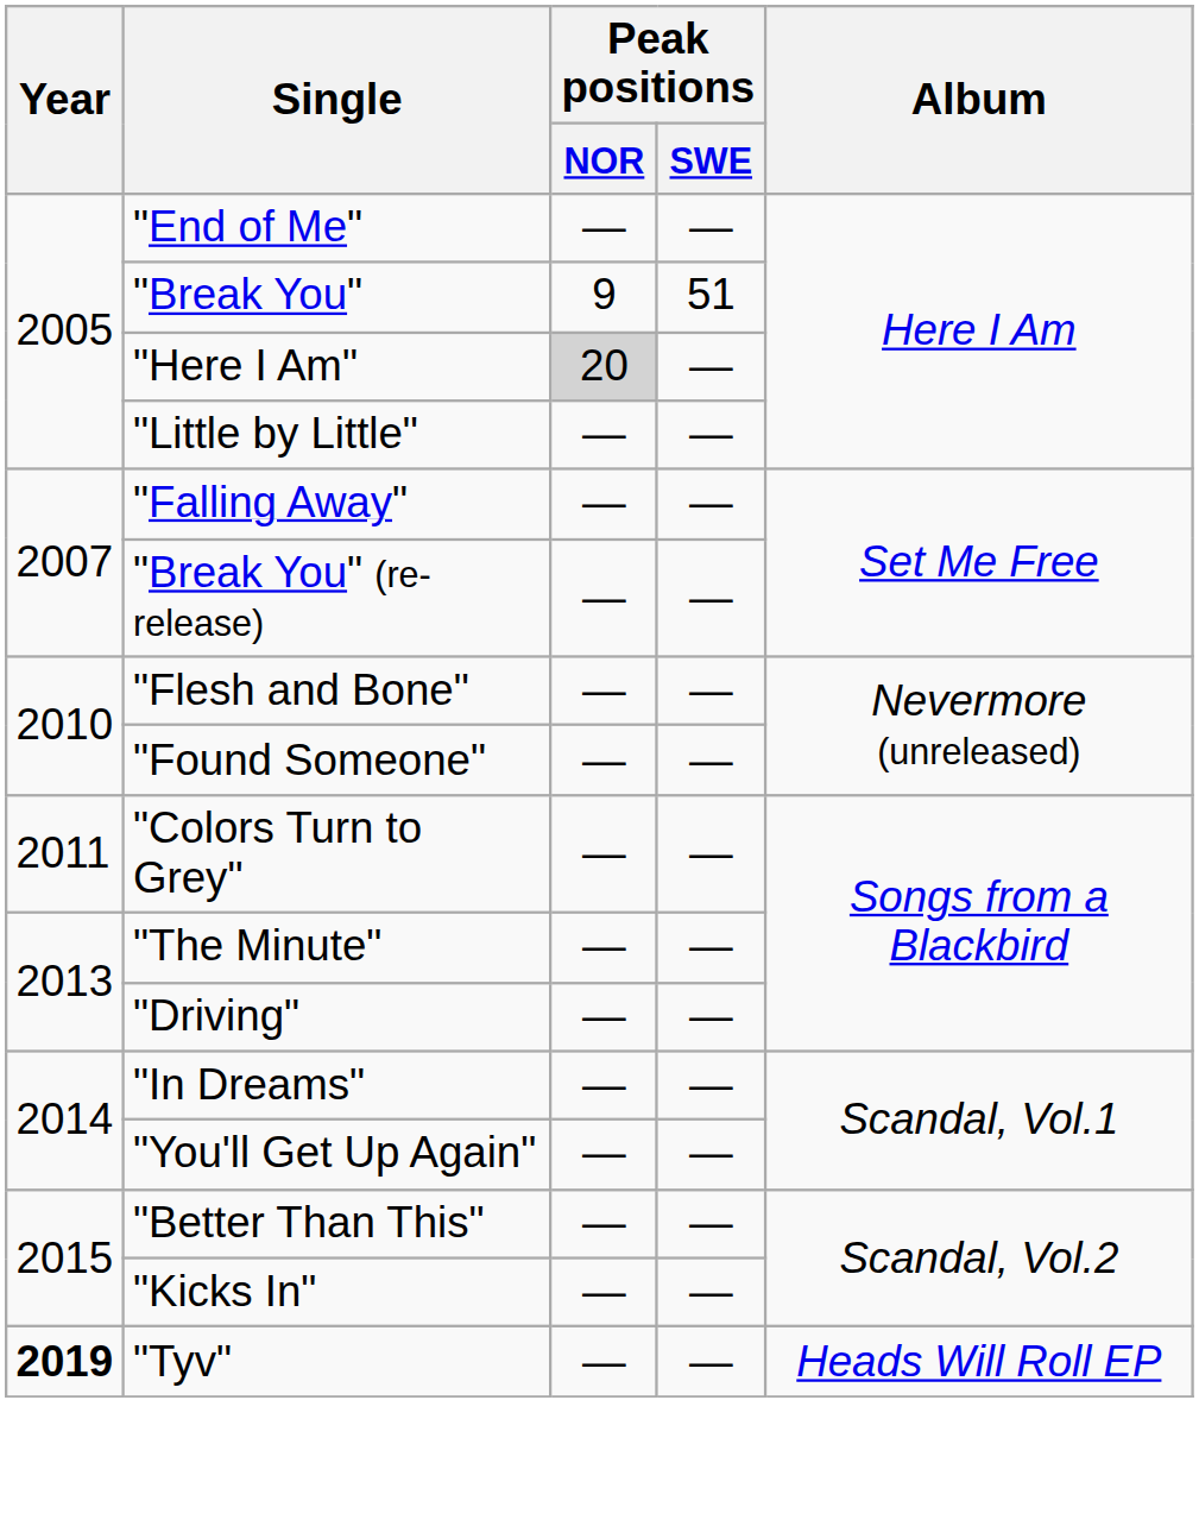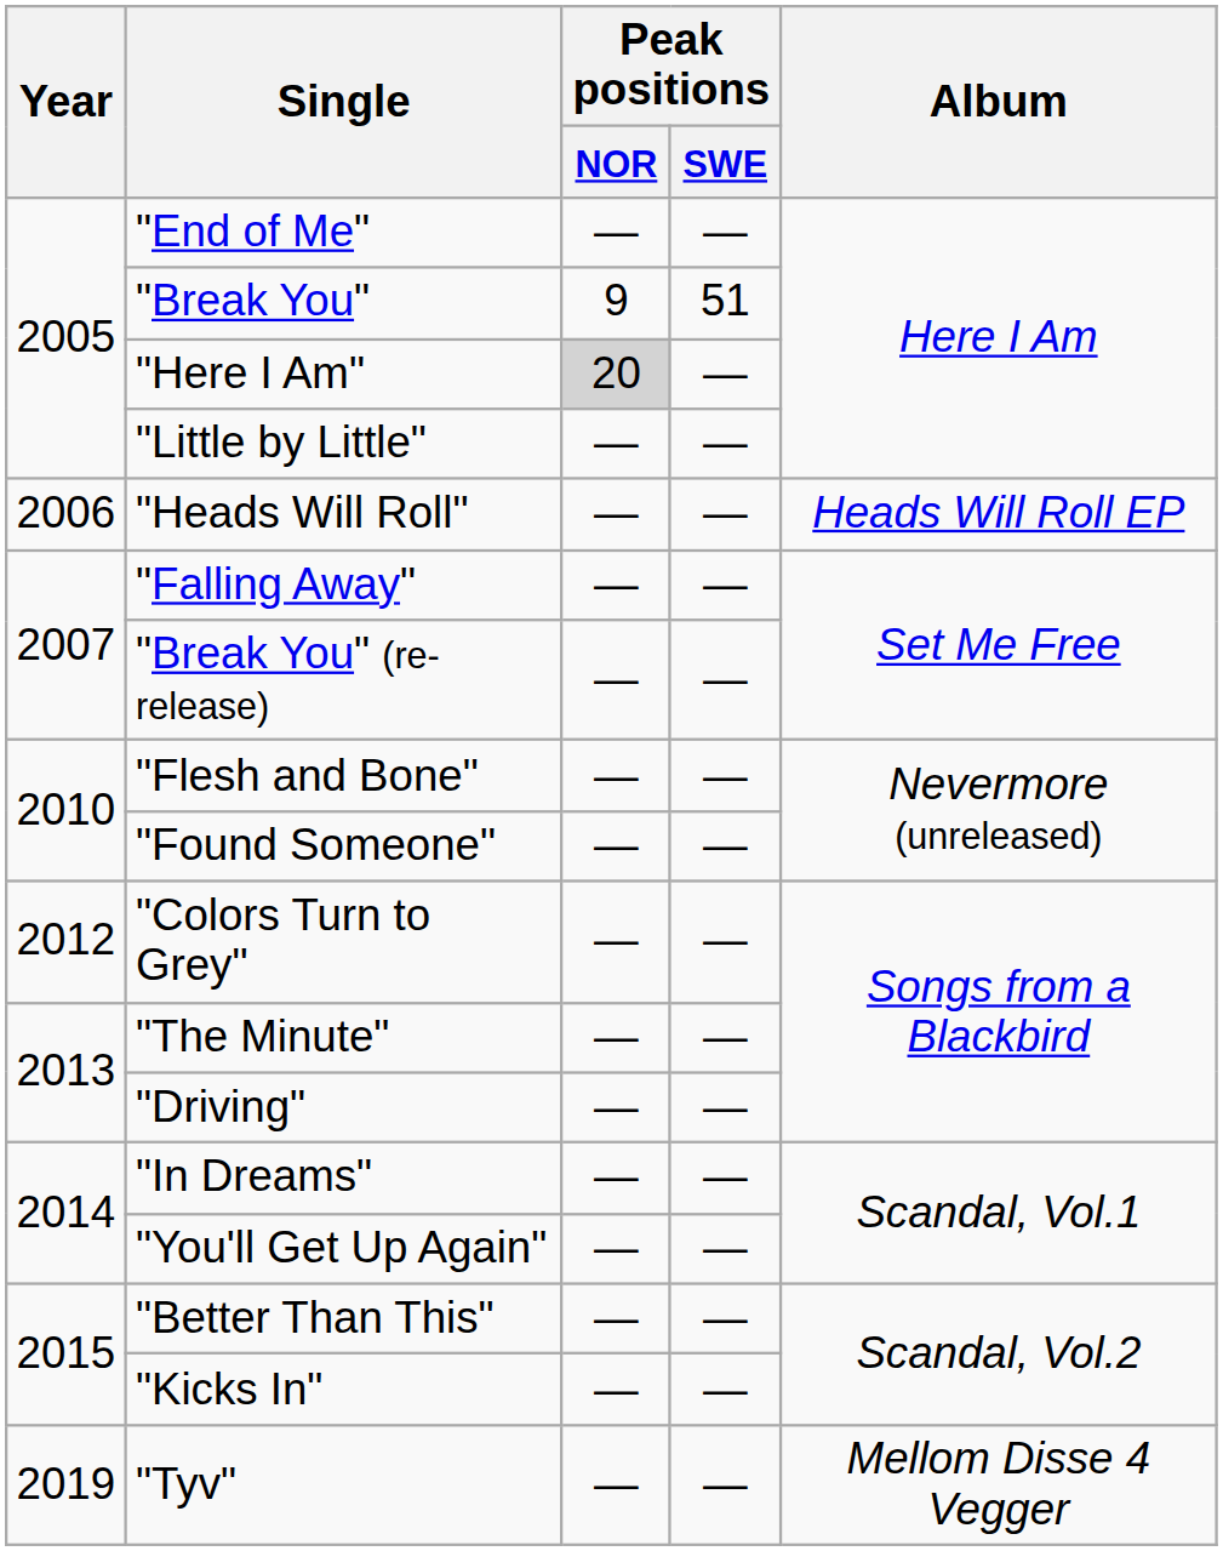 <table class="wikitable">
 <tr>
 <th rowspan="2" style="text-align:center; width:10px;">Year</th>
 <th rowspan="2" style="text-align:center; width:150px;">Single</th>
 <th colspan="2" style="text-align:center; width:20px;">Peak positions</th>
 <th rowspan="2" style="text-align:center; width:150px;">Album</th>
 </tr>
 <tr>
 <th width="20"><small><a href='#'>NOR</a><br></small></th>
 <th width="20"><small><a href='#'>SWE</a></small></th>
 </tr>
 <tr>
 <td rowspan=4>2005</td>
 <td>"<a href='#'>End of Me</a>"</td>
 <td style="text-align:center;">—</td>
 <td style="text-align:center;">—</td>
 <td style="text-align:center;" rowspan=4><em><a href='#'>Here I Am</a></em></td>
 </tr>
 <tr>
 <td>"<a href='#'>Break You</a>"</td>
 <td style="text-align:center;">9</td>
 <td style="text-align:center;">51</td>
 </tr>
 <tr>
 <td>"Here I Am"</td>
 <td style="background: lightgrey; text-align:center;">20</td>
 <td style="text-align:center;">—</td>
 </tr>
 <tr>
 <td>"Little by Little"</td>
 <td style="text-align:center;">—</td>
 <td style="text-align:center;">—</td>
 </tr>
 <tr>
+<td>2006</td>
+<td>"Heads Will Roll"</td>
+<td style="text-align:center;">—</td>
+<td style="text-align:center;">—</td>
+<td style="text-align:center;"><em><a href='#'>Heads Will Roll EP</a></em></td>
+</tr>
+<tr>
 <td rowspan=2>2007</td>
 <td>"<a href='#'>Falling Away</a>"</td>
 <td style="text-align:center;">—</td>
 <td style="text-align:center;">—</td>
 <td style="text-align:center;" rowspan=2><em><a href='#'>Set Me Free</a></em></td>
 </tr>
 <tr>
 <td>"<a href='#'>Break You</a>" <small>(re-release)</small></td>
 <td style="text-align:center;">—</td>
 <td style="text-align:center;">—</td>
 </tr>
 <tr>
 <td rowspan=2>2010</td>
 <td>"Flesh and Bone"</td>
 <td style="text-align:center;">—</td>
 <td style="text-align:center;">—</td>
 <td style="text-align:center;" rowspan=2><em>Nevermore</em><br><small>(unreleased)</small></td>
 </tr>
 <tr>
 <td>"Found Someone"</td>
 <td style="text-align:center;">—</td>
 <td style="text-align:center;">—</td>
 </tr>
 <tr>
-<td>2011</td>
+<td>2012</td>
 <td>"Colors Turn to Grey"</td>
 <td style="text-align:center;">—</td>
 <td style="text-align:center;">—</td>
 <td style="text-align:center;" rowspan=3><em><a href='#'>Songs from a Blackbird</a></em></td>
 </tr>
 <tr>
 <td rowspan=2>2013</td>
 <td>"The Minute"</td>
 <td style="text-align:center;">—</td>
 <td style="text-align:center;">—</td>
 </tr>
 <tr>
 <td>"Driving"</td>
 <td style="text-align:center;">—</td>
 <td style="text-align:center;">—</td>
 </tr>
 <tr>
 <td rowspan=2>2014</td>
 <td>"In Dreams"</td>
 <td style="text-align:center;">—</td>
 <td style="text-align:center;">—</td>
 <td style="text-align:center;" rowspan=2><em>Scandal, Vol.1</em></td>
 </tr>
 <tr>
 <td>"You'll Get Up Again"</td>
 <td style="text-align:center;">—</td>
 <td style="text-align:center;">—</td>
 </tr>
 <tr>
 <td rowspan=2>2015</td>
 <td>"Better Than This"</td>
 <td style="text-align:center;">—</td>
 <td style="text-align:center;">—</td>
 <td style="text-align:center;" rowspan=2><em>Scandal, Vol.2</em></td>
 </tr>
 <tr>
 <td>"Kicks In"</td>
 <td style="text-align:center;">—</td>
 <td style="text-align:center;">—</td>
 </tr>
 <tr>
-<td><strong>2019</strong></td>
+<td>2019</td>
 <td>"Tyv"</td>
 <td style="text-align:center;">—</td>
 <td style="text-align:center;">—</td>
-<td style="text-align:center;"><em><a href='#'>Heads Will Roll EP</a></em></td>
+<td style="text-align:center;"><em>Mellom Disse 4 Vegger</em></td>
 </tr>
 </table>
